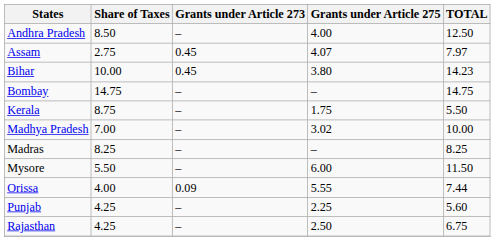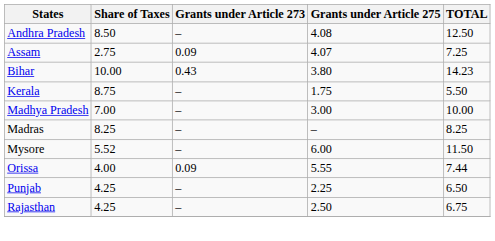 <table class="wikitable">
 <tr>
 <th>States</th>
 <th>Share of Taxes</th>
 <th>Grants under Article 273</th>
 <th>Grants under Article 275</th>
 <th>TOTAL</th>
 </tr>
 <tr>
 <td><a href='#'>Andhra Pradesh</a></td>
 <td>8.50</td>
 <td>–</td>
-<td>4.00</td>
+<td>4.08</td>
 <td>12.50</td>
 </tr>
 <tr>
 <td><a href='#'>Assam</a></td>
 <td>2.75</td>
-<td>0.45</td>
+<td>0.09</td>
 <td>4.07</td>
-<td>7.97</td>
+<td>7.25</td>
 </tr>
 <tr>
 <td><a href='#'>Bihar</a></td>
 <td>10.00</td>
-<td>0.45</td>
+<td>0.43</td>
 <td>3.80</td>
 <td>14.23</td>
-</tr>
-<tr>
-<td><a href='#'>Bombay</a></td>
-<td>14.75</td>
-<td>–</td>
-<td>–</td>
-<td>14.75</td>
 </tr>
 <tr>
 <td><a href='#'>Kerala</a></td>
 <td>8.75</td>
 <td>–</td>
 <td>1.75</td>
 <td>5.50</td>
 </tr>
 <tr>
 <td><a href='#'>Madhya Pradesh</a></td>
 <td>7.00</td>
 <td>–</td>
-<td>3.02</td>
+<td>3.00</td>
 <td>10.00</td>
 </tr>
 <tr>
 <td>Madras</td>
 <td>8.25</td>
 <td>–</td>
 <td>–</td>
 <td>8.25</td>
 </tr>
 <tr>
 <td>Mysore</td>
-<td>5.50</td>
+<td>5.52</td>
 <td>–</td>
 <td>6.00</td>
 <td>11.50</td>
 </tr>
 <tr>
 <td><a href='#'>Orissa</a></td>
 <td>4.00</td>
 <td>0.09</td>
 <td>5.55</td>
 <td>7.44</td>
 </tr>
 <tr>
 <td><a href='#'>Punjab</a></td>
 <td>4.25</td>
 <td>–</td>
 <td>2.25</td>
-<td>5.60</td>
+<td>6.50</td>
 </tr>
 <tr>
 <td><a href='#'>Rajasthan</a></td>
 <td>4.25</td>
 <td>–</td>
 <td>2.50</td>
 <td>6.75</td>
 </tr>
 <tr>
 </tr>
 </table>
